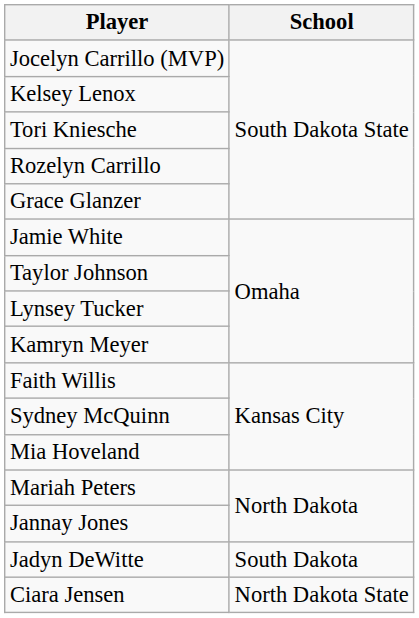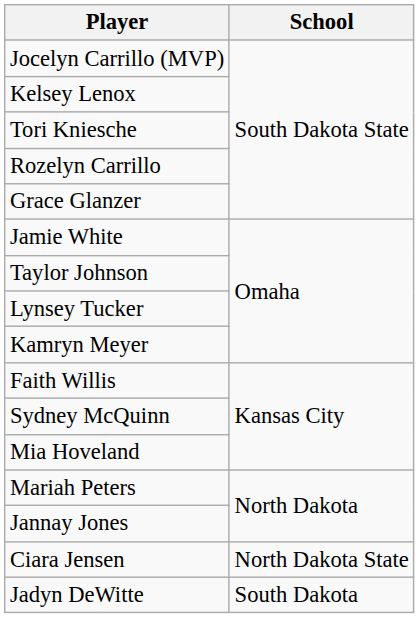 <table class="wikitable">
 <tr>
 <th>Player</th>
 <th>School</th>
 </tr>
 <tr>
 <td>Jocelyn Carrillo (MVP)</td>
 <td rowspan=5>South Dakota State</td>
 </tr>
 <tr>
 <td>Kelsey Lenox</td>
 </tr>
 <tr>
 <td>Tori Kniesche</td>
 </tr>
 <tr>
 <td>Rozelyn Carrillo</td>
 </tr>
 <tr>
 <td>Grace Glanzer</td>
 </tr>
 <tr>
 <td>Jamie White</td>
 <td rowspan=4>Omaha</td>
 </tr>
 <tr>
 <td>Taylor Johnson</td>
 </tr>
 <tr>
 <td>Lynsey Tucker</td>
 </tr>
 <tr>
 <td>Kamryn Meyer</td>
 </tr>
 <tr>
 <td>Faith Willis</td>
 <td rowspan=3>Kansas City</td>
 </tr>
 <tr>
 <td>Sydney McQuinn</td>
 </tr>
 <tr>
 <td>Mia Hoveland</td>
 </tr>
 <tr>
 <td>Mariah Peters</td>
 <td rowspan=2>North Dakota</td>
 </tr>
 <tr>
 <td>Jannay Jones</td>
 </tr>
 <tr>
+<td>Ciara Jensen</td>
+<td>North Dakota State</td>
+</tr>
+<tr>
 <td>Jadyn DeWitte</td>
 <td>South Dakota</td>
 </tr>
-<tr>
-<td>Ciara Jensen</td>
-<td>North Dakota State</td>
-</tr>
 </table>
